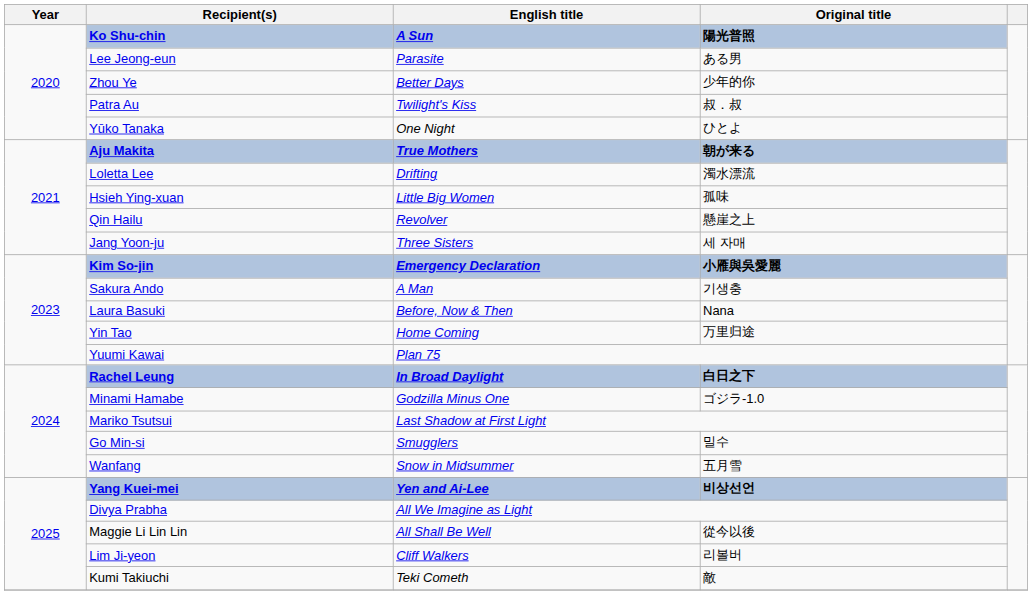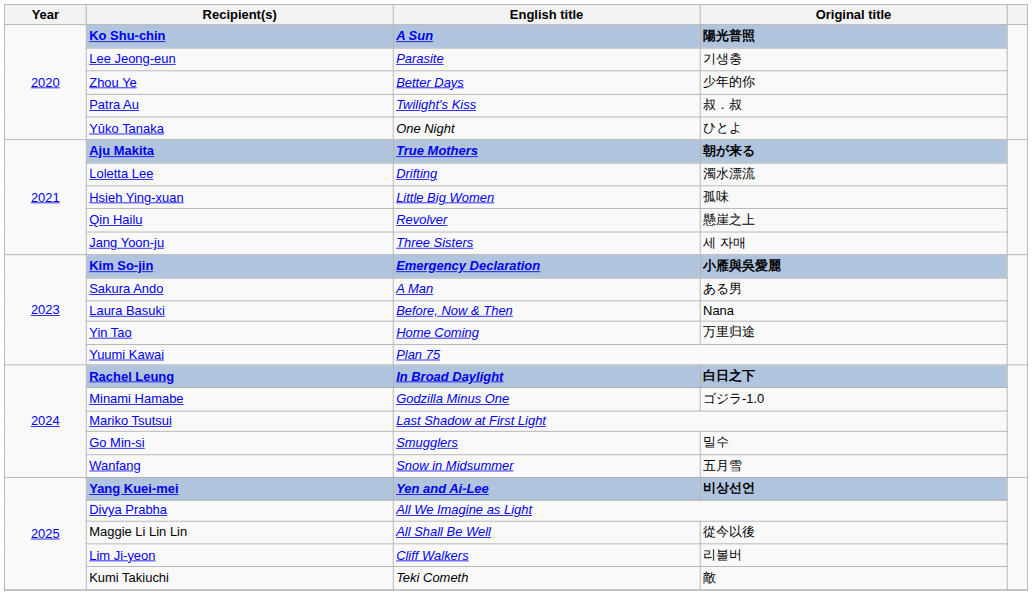 <table class="wikitable" width="100%" cellpadding="5">
 <tr>
 <th width="8%">Year</th>
 <th width="30%">Recipient(s)</th>
 <th width="30%">English title</th>
 <th width="30%">Original title</th>
 <th width="2%"></th>
 </tr>
 <tr>
 <td rowspan="5" style="text-align:center;"><a href='#'>2020</a></td>
 <td style="background:#B0C4DE;"> <strong><a href='#'>Ko Shu-chin</a></strong></td>
 <td style="background:#B0C4DE;"><strong><em><a href='#'>A Sun</a></em></strong></td>
 <td style="background:#B0C4DE;"><strong>陽光普照</strong></td>
 <td rowspan="5"><br></td>
 </tr>
 <tr>
 <td> <a href='#'>Lee Jeong-eun</a></td>
 <td><em><a href='#'>Parasite</a></em></td>
-<td>ある男</td>
+<td>기생충</td>
 </tr>
 <tr>
 <td> <a href='#'>Zhou Ye</a></td>
 <td><em><a href='#'>Better Days</a></em></td>
 <td>少年的你</td>
 </tr>
 <tr>
 <td> <a href='#'>Patra Au</a></td>
 <td><em><a href='#'>Twilight's Kiss</a></em></td>
 <td>叔．叔</td>
 </tr>
 <tr>
 <td> <a href='#'>Yūko Tanaka</a></td>
 <td><em>One Night</em></td>
 <td>ひとよ</td>
 </tr>
 <tr>
 <td rowspan="5" style="text-align:center;"><a href='#'>2021</a></td>
 <td style="background:#B0C4DE;"> <strong><a href='#'>Aju Makita</a></strong></td>
 <td style="background:#B0C4DE;"><strong><em><a href='#'>True Mothers</a></em></strong></td>
 <td style="background:#B0C4DE;"><strong>朝が来る</strong></td>
 <td rowspan="5"><br></td>
 </tr>
 <tr>
 <td> <a href='#'>Loletta Lee</a></td>
 <td><em><a href='#'>Drifting</a></em></td>
 <td>濁水漂流</td>
 </tr>
 <tr>
 <td> <a href='#'>Hsieh Ying-xuan</a></td>
 <td><em><a href='#'>Little Big Women</a></em></td>
 <td>孤味</td>
 </tr>
 <tr>
 <td> <a href='#'>Qin Hailu</a></td>
 <td><em><a href='#'>Revolver</a></em></td>
 <td>懸崖之上</td>
 </tr>
 <tr>
 <td> <a href='#'>Jang Yoon-ju</a></td>
 <td><em><a href='#'>Three Sisters</a></em></td>
 <td>세 자매</td>
 </tr>
 <tr>
 <td rowspan="5" style="text-align:center;"><a href='#'>2023</a></td>
 <td style="background:#B0C4DE;"> <strong><a href='#'>Kim So-jin</a></strong></td>
 <td style="background:#B0C4DE;"><strong><em><a href='#'>Emergency Declaration</a></em></strong></td>
 <td style="background:#B0C4DE;"><strong>小雁與吳愛麗</strong></td>
 <td rowspan="5"><br></td>
 </tr>
 <tr>
 <td> <a href='#'>Sakura Ando</a></td>
 <td><em><a href='#'>A Man</a></em></td>
-<td>기생충</td>
+<td>ある男</td>
 </tr>
 <tr>
 <td> <a href='#'>Laura Basuki</a></td>
 <td><em><a href='#'>Before, Now & Then</a></em></td>
 <td>Nana</td>
 </tr>
 <tr>
 <td> <a href='#'>Yin Tao</a></td>
 <td><em><a href='#'>Home Coming</a></em></td>
 <td>万里归途</td>
 </tr>
 <tr>
 <td> <a href='#'>Yuumi Kawai</a></td>
 <td colspan="2"><em><a href='#'>Plan 75</a></em></td>
 </tr>
 <tr>
 <td rowspan="5" style="text-align:center;"><a href='#'>2024</a></td>
 <td style="background:#B0C4DE;"> <strong><a href='#'>Rachel Leung</a></strong></td>
 <td style="background:#B0C4DE;"><strong><em><a href='#'>In Broad Daylight</a></em></strong></td>
 <td style="background:#B0C4DE;"><strong>白日之下</strong></td>
 <td rowspan="5"></td>
 </tr>
 <tr>
 <td> <a href='#'>Minami Hamabe</a></td>
 <td><em><a href='#'>Godzilla Minus One</a></em></td>
 <td>ゴジラ-1.0</td>
 </tr>
 <tr>
 <td> <a href='#'>Mariko Tsutsui</a></td>
 <td colspan="2"><em><a href='#'>Last Shadow at First Light</a></em></td>
 </tr>
 <tr>
 <td> <a href='#'>Go Min-si</a></td>
 <td><em><a href='#'>Smugglers</a></em></td>
 <td>밀수</td>
 </tr>
 <tr>
 <td> <a href='#'>Wanfang</a></td>
 <td><em><a href='#'>Snow in Midsummer</a></em></td>
 <td>五月雪</td>
 </tr>
 <tr>
 <td rowspan="5" style="text-align:center;"><a href='#'>2025</a></td>
 <td style="background:#B0C4DE;"> <strong><a href='#'>Yang Kuei-mei</a></strong></td>
 <td style="background:#B0C4DE;"><strong><em><a href='#'>Yen and Ai-Lee</a></em></strong></td>
 <td style="background:#B0C4DE;"><strong>비상선언</strong></td>
 <td rowspan="5"></td>
 </tr>
 <tr>
 <td> <a href='#'>Divya Prabha</a></td>
 <td colspan="2"><em><a href='#'>All We Imagine as Light</a></em></td>
 </tr>
 <tr>
 <td> Maggie Li Lin Lin</td>
 <td><em><a href='#'>All Shall Be Well</a></em></td>
 <td>從今以後</td>
 </tr>
 <tr>
 <td> <a href='#'>Lim Ji-yeon</a></td>
 <td><em><a href='#'>Cliff Walkers</a></em></td>
 <td>리볼버</td>
 </tr>
 <tr>
 <td> Kumi Takiuchi</td>
 <td><em>Teki Cometh</em></td>
 <td>敵</td>
 </tr>
 <tr>
 </tr>
 </table>
